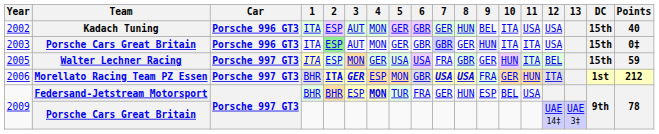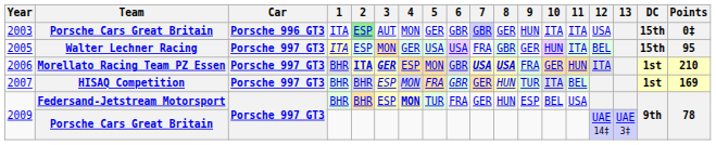 <table class="wikitable" style="text-align:center; font-size:90%">
 <tr>
 <th>Year</th>
 <th>Team</th>
 <th>Car</th>
 <th>1</th>
 <th>2</th>
 <th>3</th>
 <th>4</th>
 <th>5</th>
 <th>6</th>
 <th>7</th>
 <th>8</th>
 <th>9</th>
 <th>10</th>
 <th>11</th>
 <th>12</th>
 <th>13</th>
 <th>DC</th>
 <th>Points</th>
 </tr>
 <tr>
-<td><a href='#'>2002</a></td>
-<th>Kadach Tuning</th>
-<th><a href='#'>Porsche 996 GT3</a></th>
-<td style="background:#DFFFDF;"><a href='#'>ITA</a><br></td>
-<td style="background:#EFCFFF;"><a href='#'>ESP</a><br></td>
-<td style="background:#DFFFDF;"><a href='#'>AUT</a><br></td>
-<td style="background:#DFFFDF;"><a href='#'>MON</a><br></td>
-<td style="background:#EFCFFF;"><a href='#'>GER</a><br></td>
-<td style="background:#EFCFFF;"><a href='#'>GBR</a><br></td>
-<td style="background:#DFFFDF;"><a href='#'>GER</a><br></td>
-<td style="background:#DFFFDF;"><a href='#'>HUN</a><br></td>
-<td><a href='#'>BEL</a></td>
-<td><a href='#'>ITA</a></td>
-<td><a href='#'>USA</a></td>
-<td><a href='#'>USA</a></td>
-<th></th>
-<th>15th</th>
-<th>40</th>
-</tr>
-<tr>
 <td><a href='#'>2003</a></td>
 <th><a href='#'>Porsche Cars Great Britain</a></th>
 <th><a href='#'>Porsche 996 GT3</a></th>
 <td><a href='#'>ITA</a></td>
 <td style="background: lightgreen;"><a href='#'>ESP</a></td>
 <td><a href='#'>AUT</a></td>
 <td><a href='#'>MON</a></td>
 <td><a href='#'>GER</a></td>
 <td><a href='#'>GBR</a></td>
 <td style="background:#CFCFFF;"><a href='#'>GBR</a><br></td>
 <td><a href='#'>GER</a></td>
-<td style="background: lavender;"><a href='#'>HUN</a></td>
+<td><a href='#'>HUN</a></td>
 <td><a href='#'>ITA</a></td>
 <td><a href='#'>ITA</a></td>
 <td><a href='#'>USA</a></td>
 <th></th>
 <th>15th</th>
 <th>0‡</th>
 </tr>
 <tr>
 <td><a href='#'>2005</a></td>
 <th><a href='#'>Walter Lechner Racing</a></th>
 <th><a href='#'>Porsche 997 GT3</a></th>
 <td style="background:#FFFFBF;"><em><a href='#'>ITA</a></em><br></td>
 <td style="background:#DFFFDF;"><a href='#'>ESP</a><br></td>
 <td style="background:#FFDF9F;"><a href='#'>MON</a><br></td>
 <td style="background:#DFFFDF;"><a href='#'>GER</a><br></td>
 <td style="background:#DFFFDF;"><a href='#'>USA</a><br></td>
 <td style="background:#EFCFFF;"><a href='#'>USA</a><br></td>
 <td><a href='#'>FRA</a></td>
 <td style="background:#DFFFDF;"><a href='#'>GBR</a><br></td>
 <td><a href='#'>GER</a></td>
 <td style="background:#EFCFFF;"><a href='#'>HUN</a><br></td>
 <td style="background:#DFFFDF;"><a href='#'>ITA</a><br></td>
 <td style="background:#DFFFDF;"><a href='#'>BEL</a><br></td>
 <th></th>
 <th>15th</th>
-<th>59</th>
+<th>95</th>
 </tr>
 <tr>
 <td><a href='#'>2006</a></td>
 <th><a href='#'>Morellato Racing Team PZ Essen</a></th>
 <th><a href='#'>Porsche 997 GT3</a></th>
 <td style="background:#DFDFDF;"><a href='#'>BHR</a><br></td>
 <td style="background:#FFFFBF;"><strong><a href='#'>ITA</a></strong><br></td>
 <td style="background:#FFFFBF;"><strong><em><a href='#'>GER</a></em></strong><br></td>
 <td style="background:#FFDF9F;"><a href='#'>ESP</a><br></td>
 <td style="background:#FFDF9F;"><a href='#'>MON</a><br></td>
 <td style="background:#DFDFDF;"><a href='#'>GBR</a><br></td>
 <td style="background:#FFFFBF;"><strong><em><a href='#'>USA</a></em></strong><br></td>
 <td style="background:#FFFFBF;"><strong><em><a href='#'>USA</a></em></strong><br></td>
 <td style="background:#DFFFDF;"><a href='#'>FRA</a><br></td>
 <td style="background:#FFDF9F;"><a href='#'>GER</a><br></td>
 <td style="background:#FFDF9F;"><a href='#'>HUN</a><br></td>
 <td style="background:#DFDFDF;"><a href='#'>ITA</a><br></td>
 <th></th>
 <td style="background:#FFFFBF;"><strong>1st</strong></td>
-<td style="background:#FFFFBF;"><strong>212</strong></td>
+<td style="background:#FFFFBF;"><strong>210</strong></td>
+</tr>
+<tr>
+<td><a href='#'>2007</a></td>
+<th><a href='#'>HISAQ Competition</a></th>
+<th><a href='#'>Porsche 997 GT3</a></th>
+<td style="background:#DFFFDF;"><a href='#'>BHR</a><br></td>
+<td style="background:#DFDFDF;"><a href='#'>BHR</a><br></td>
+<td style="background:#FFFFBF;"><em><a href='#'>ESP</a></em><br></td>
+<td style="background:#DFDFDF;"><em><a href='#'>MON</a></em><br></td>
+<td style="background:#FFDF9F;"><em><a href='#'>FRA</a></em><br></td>
+<td style="background:#DFFFDF;"><em><a href='#'>GBR</a></em><br></td>
+<td style="background:#FFDF9F;"><a href='#'>GER</a><br></td>
+<td style="background:#FFFFBF;"><em><a href='#'>HUN</a></em><br></td>
+<td style="background:#DFFFDF;"><a href='#'>TUR</a><br></td>
+<td style="background:#DFDFDF;"><a href='#'>ITA</a><br></td>
+<td style="background:#DFFFDF;"><a href='#'>BEL</a><br></td>
+<th></th>
+<th></th>
+<td style="background:#FFFFBF;"><strong>1st</strong></td>
+<td style="background:#FFFFBF;"><strong>169</strong></td>
 </tr>
 <tr>
 <td rowspan=2><a href='#'>2009</a></td>
 <th><a href='#'>Federsand-Jetstream Motorsport</a></th>
 <th rowspan=2><a href='#'>Porsche 997 GT3</a></th>
 <td style="background:#DFFFDF;"><a href='#'>BHR</a><br></td>
 <td style="background:#FFDF9F;"><a href='#'>BHR</a><br></td>
 <td style="background:#FFFFBF;"><a href='#'>ESP</a><br></td>
 <td style="background:#FFFFBF;"><strong><a href='#'>MON</a></strong><br></td>
 <td style="background:#DFFFDF;"><a href='#'>TUR</a><br></td>
 <td><a href='#'>FRA</a></td>
 <td><a href='#'>GER</a></td>
 <td><a href='#'>HUN</a></td>
 <td><a href='#'>ESP</a></td>
 <td><a href='#'>BEL</a></td>
 <td><a href='#'>USA</a></td>
 <th></th>
 <th></th>
 <th rowspan=2>9th</th>
 <th rowspan=2>78</th>
 </tr>
 <tr>
 <th><a href='#'>Porsche Cars Great Britain</a></th>
 <td></td>
 <td></td>
 <td></td>
 <td></td>
 <td></td>
 <td></td>
 <td></td>
 <td></td>
 <td></td>
 <td></td>
 <td></td>
 <td style="background:#CFCFFF;"><a href='#'>UAE</a><br><small>14‡</small></td>
 <td style="background:#CFCFFF;"><a href='#'>UAE</a><br><small>3‡</small></td>
 </tr>
 </table>
